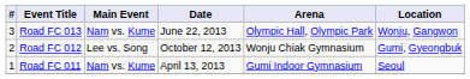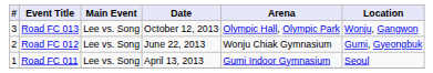 <table class="sortable wikitable succession-box" style="margin:1.0em auto; font-size:80%;">
 <tr>
 <th style="background-color: #E6E8FA; color: #000000; text-align: center;" scope="col">#</th>
 <th style="background-color: #E6E8FA; color: #000000; text-align: center;" scope="col">Event Title</th>
 <th style="background-color: #E6E8FA; color: #000000; text-align: center;" scope="col">Main Event</th>
 <th style="background-color: #E6E8FA; color: #000000; text-align: center;" scope="col">Date</th>
 <th style="background-color: #E6E8FA; color: #000000; text-align: center;" scope="col">Arena</th>
 <th style="background-color: #E6E8FA; color: #000000; text-align: center;" scope="col">Location</th>
 </tr>
 <tr>
 <td align="center">3</td>
 <td><a href='#'>Road FC 013</a></td>
-<td><a href='#'>Nam</a> vs. <a href='#'>Kume</a></td>
-<td>June 22, 2013</td>
+<td>Lee vs. Song</td>
+<td>October 12, 2013</td>
 <td><a href='#'>Olympic Hall</a>, <a href='#'>Olympic Park</a></td>
 <td> <a href='#'>Wonju</a>, <a href='#'>Gangwon</a></td>
 </tr>
 <tr>
 <td align="center">2</td>
 <td><a href='#'>Road FC 012</a></td>
 <td>Lee vs. Song</td>
-<td>October 12, 2013</td>
+<td>June 22, 2013</td>
 <td>Wonju Chiak Gymnasium</td>
 <td> <a href='#'>Gumi</a>, <a href='#'>Gyeongbuk</a></td>
 </tr>
 <tr>
 <td align="center">1</td>
 <td><a href='#'>Road FC 011</a></td>
-<td><a href='#'>Nam</a> vs. <a href='#'>Kume</a></td>
+<td>Lee vs. Song</td>
 <td>April 13, 2013</td>
 <td><a href='#'>Gumi Indoor Gymnasium</a></td>
 <td> <a href='#'>Seoul</a></td>
 </tr>
 <tr>
 </tr>
 </table>
